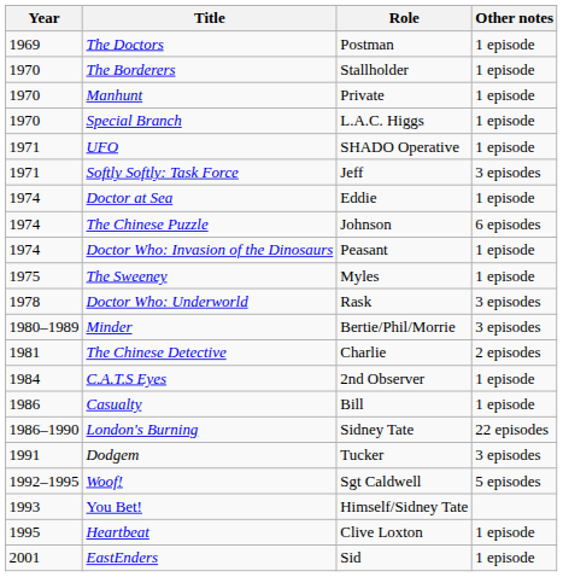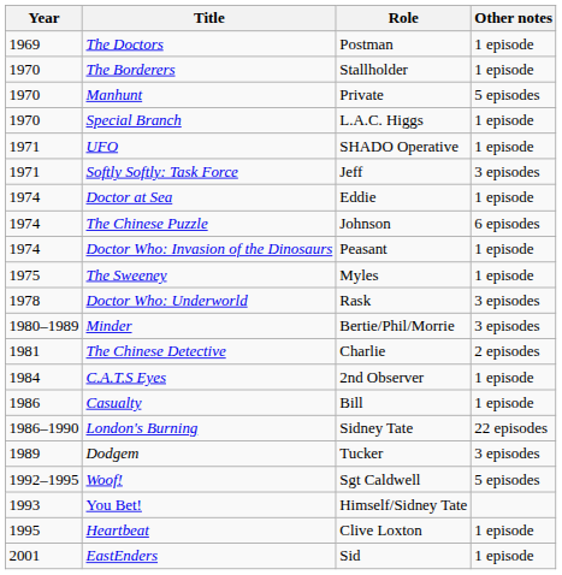 <table class="wikitable" style="font-size: 95%;">
 <tr>
 <th>Year</th>
 <th>Title</th>
 <th>Role</th>
 <th>Other notes</th>
 </tr>
 <tr>
 <td>1969</td>
 <td><em><a href='#'>The Doctors</a></em></td>
 <td>Postman</td>
 <td>1 episode</td>
 </tr>
 <tr>
 <td>1970</td>
 <td><em><a href='#'>The Borderers</a></em></td>
 <td>Stallholder</td>
 <td>1 episode</td>
 </tr>
 <tr>
 <td>1970</td>
 <td><em><a href='#'>Manhunt</a></em></td>
 <td>Private</td>
-<td>1 episode</td>
+<td>5 episodes</td>
 </tr>
 <tr>
 <td>1970</td>
 <td><em><a href='#'>Special Branch</a></em></td>
 <td>L.A.C. Higgs</td>
 <td>1 episode</td>
 </tr>
 <tr>
 <td>1971</td>
 <td><em><a href='#'>UFO</a></em></td>
 <td>SHADO Operative</td>
 <td>1 episode</td>
 </tr>
 <tr>
 <td>1971</td>
 <td><em><a href='#'>Softly Softly: Task Force</a></em></td>
 <td>Jeff</td>
 <td>3 episodes</td>
 </tr>
 <tr>
 <td>1974</td>
 <td><em><a href='#'>Doctor at Sea</a></em></td>
 <td>Eddie</td>
 <td>1 episode</td>
 </tr>
 <tr>
 <td>1974</td>
 <td><em><a href='#'>The Chinese Puzzle</a></em></td>
 <td>Johnson</td>
 <td>6 episodes</td>
 </tr>
 <tr>
 <td>1974</td>
 <td><em><a href='#'>Doctor Who: Invasion of the Dinosaurs</a></em></td>
 <td>Peasant</td>
 <td>1 episode</td>
 </tr>
 <tr>
 <td>1975</td>
 <td><em><a href='#'>The Sweeney</a></em></td>
 <td>Myles</td>
 <td>1 episode</td>
 </tr>
 <tr>
 <td>1978</td>
 <td><em><a href='#'>Doctor Who: Underworld</a></em></td>
 <td>Rask</td>
 <td>3 episodes</td>
 </tr>
 <tr>
 <td>1980–1989</td>
 <td><em><a href='#'>Minder</a></em></td>
 <td>Bertie/Phil/Morrie</td>
 <td>3 episodes</td>
 </tr>
 <tr>
 <td>1981</td>
 <td><em><a href='#'>The Chinese Detective</a></em></td>
 <td>Charlie</td>
 <td>2 episodes</td>
 </tr>
 <tr>
 <td>1984</td>
 <td><em><a href='#'>C.A.T.S Eyes</a></em></td>
 <td>2nd Observer</td>
 <td>1 episode</td>
 </tr>
 <tr>
 <td>1986</td>
 <td><em><a href='#'>Casualty</a></em></td>
 <td>Bill</td>
 <td>1 episode</td>
 </tr>
 <tr>
 <td>1986–1990</td>
 <td><em><a href='#'>London's Burning</a></em></td>
 <td>Sidney Tate</td>
 <td>22 episodes</td>
 </tr>
 <tr>
-<td>1991</td>
+<td>1989</td>
 <td><em>Dodgem</em></td>
 <td>Tucker</td>
 <td>3 episodes</td>
 </tr>
 <tr>
 <td>1992–1995</td>
 <td><em><a href='#'>Woof!</a></em></td>
 <td>Sgt Caldwell</td>
 <td>5 episodes</td>
 </tr>
 <tr>
 <td>1993</td>
 <td><a href='#'>You Bet!</a></td>
 <td>Himself/Sidney Tate</td>
 </tr>
 <tr>
 <td>1995</td>
 <td><em><a href='#'>Heartbeat</a></em></td>
 <td>Clive Loxton</td>
 <td>1 episode</td>
 </tr>
 <tr>
 <td>2001</td>
 <td><em><a href='#'>EastEnders</a></em></td>
 <td>Sid</td>
 <td>1 episode</td>
 </tr>
 </table>
